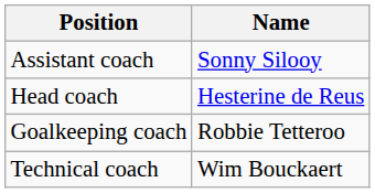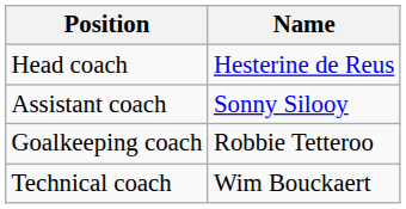 <table class="wikitable">
 <tr>
 <th>Position</th>
 <th>Name</th>
 </tr>
 <tr>
+<td>Head coach</td>
+<td> <a href='#'>Hesterine de Reus</a></td>
+</tr>
+<tr>
 <td>Assistant coach</td>
 <td> <a href='#'>Sonny Silooy</a></td>
-</tr>
-<tr>
-<td>Head coach</td>
-<td> <a href='#'>Hesterine de Reus</a></td>
 </tr>
 <tr>
 <td>Goalkeeping coach</td>
 <td> Robbie Tetteroo</td>
 </tr>
 <tr>
 <td>Technical coach</td>
 <td> Wim Bouckaert</td>
 </tr>
 </table>
